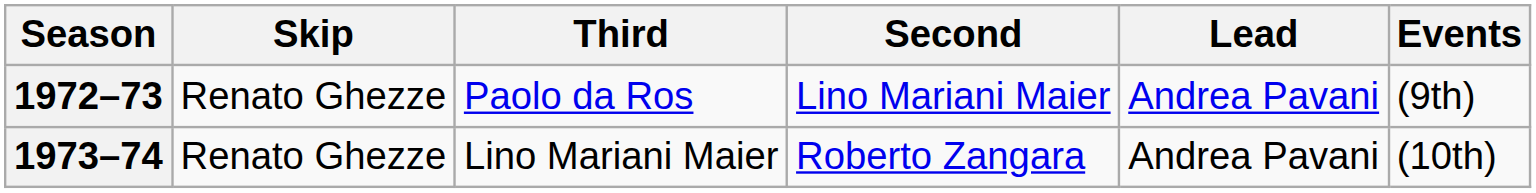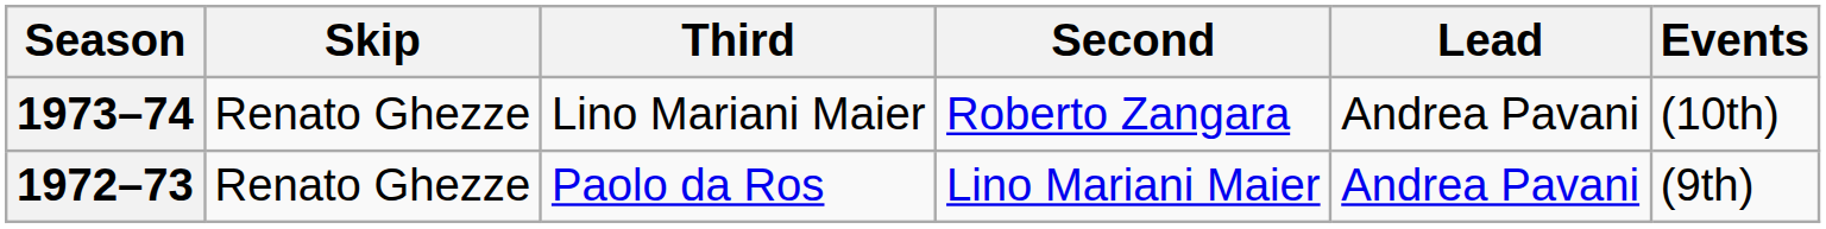 <table class="wikitable">
 <tr>
 <th scope="col">Season</th>
 <th scope="col">Skip</th>
 <th scope="col">Third</th>
 <th scope="col">Second</th>
 <th scope="col">Lead</th>
 <th scope="col">Events</th>
 </tr>
 <tr>
+<th scope="row">1973–74</th>
+<td>Renato Ghezze</td>
+<td>Lino Mariani Maier</td>
+<td><a href='#'>Roberto Zangara</a></td>
+<td>Andrea Pavani</td>
+<td> (10th)</td>
+</tr>
+<tr>
 <th scope="row">1972–73</th>
 <td>Renato Ghezze</td>
 <td><a href='#'>Paolo da Ros</a></td>
 <td><a href='#'>Lino Mariani Maier</a></td>
 <td><a href='#'>Andrea Pavani</a></td>
 <td> (9th)</td>
 </tr>
-<tr>
-<th scope="row">1973–74</th>
-<td>Renato Ghezze</td>
-<td>Lino Mariani Maier</td>
-<td><a href='#'>Roberto Zangara</a></td>
-<td>Andrea Pavani</td>
-<td> (10th)</td>
-</tr>
 </table>
